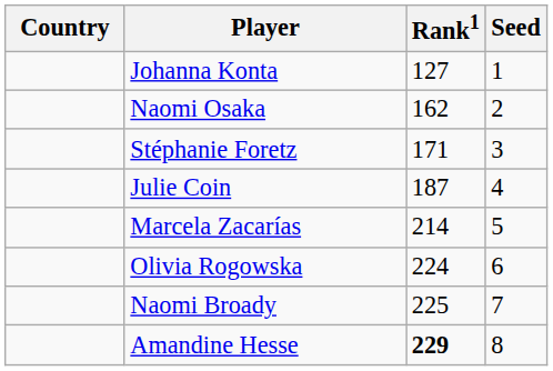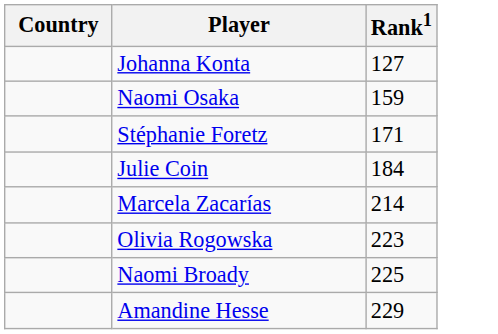 <table class="sortable wikitable">
 <tr>
 <th style="width:70px;">Country</th>
 <th style="width:175px;">Player</th>
 <th>Rank<sup>1</sup></th>
-<th>Seed</th>
 </tr>
 <tr>
 <td></td>
 <td><a href='#'>Johanna Konta</a></td>
 <td>127</td>
-<td>1</td>
 </tr>
 <tr>
 <td></td>
 <td><a href='#'>Naomi Osaka</a></td>
-<td>162</td>
-<td>2</td>
+<td>159</td>
 </tr>
 <tr>
 <td></td>
 <td><a href='#'>Stéphanie Foretz</a></td>
 <td>171</td>
-<td>3</td>
 </tr>
 <tr>
 <td></td>
 <td><a href='#'>Julie Coin</a></td>
-<td>187</td>
-<td>4</td>
+<td>184</td>
 </tr>
 <tr>
 <td></td>
 <td><a href='#'>Marcela Zacarías</a></td>
 <td>214</td>
-<td>5</td>
 </tr>
 <tr>
 <td></td>
 <td><a href='#'>Olivia Rogowska</a></td>
-<td>224</td>
-<td>6</td>
+<td>223</td>
 </tr>
 <tr>
 <td></td>
 <td><a href='#'>Naomi Broady</a></td>
 <td>225</td>
-<td>7</td>
 </tr>
 <tr>
 <td></td>
 <td><a href='#'>Amandine Hesse</a></td>
-<td><strong>229</strong></td>
-<td>8</td>
+<td>229</td>
 </tr>
 </table>
